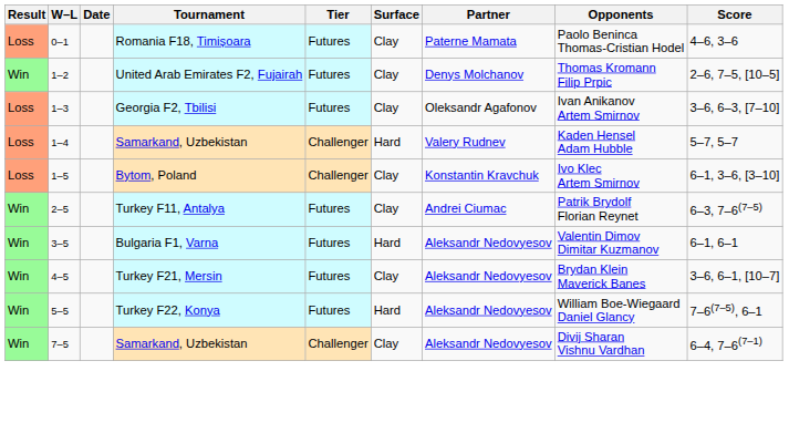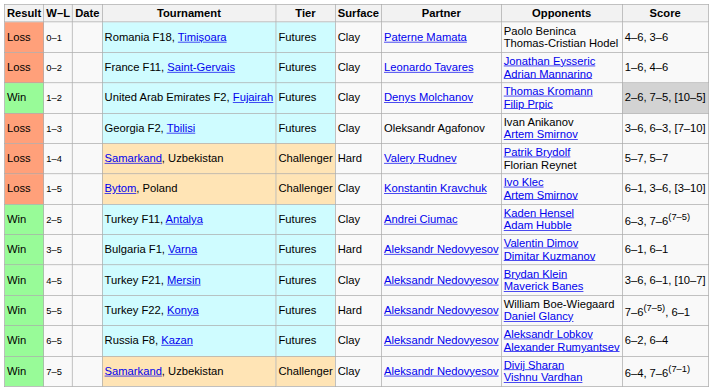 <table class="sortable wikitable">
 <tr>
 <th>Result</th>
 <th class="unsortable">W–L</th>
 <th>Date</th>
 <th>Tournament</th>
 <th>Tier</th>
 <th>Surface</th>
 <th>Partner</th>
 <th>Opponents</th>
 <th class="unsortable">Score</th>
 </tr>
 <tr>
 <td style="background:#ffa07a;">Loss</td>
 <td><small>0–1</small></td>
 <td></td>
 <td style="background:#cffcff;">Romania F18, <a href='#'>Timișoara</a></td>
 <td style="background:#cffcff;">Futures</td>
 <td>Clay</td>
 <td> <a href='#'>Paterne Mamata</a></td>
 <td> Paolo Beninca <br>  Thomas-Cristian Hodel</td>
 <td>4–6, 3–6</td>
 </tr>
 <tr>
+<td style="background:#ffa07a;">Loss</td>
+<td><small>0–2</small></td>
+<td></td>
+<td style="background:#cffcff;">France F11, <a href='#'>Saint-Gervais</a></td>
+<td style="background:#cffcff;">Futures</td>
+<td>Clay</td>
+<td> <a href='#'>Leonardo Tavares</a></td>
+<td> <a href='#'>Jonathan Eysseric</a> <br>  <a href='#'>Adrian Mannarino</a></td>
+<td>1–6, 4–6</td>
+</tr>
+<tr>
 <td style="background:#98fb98;">Win</td>
 <td><small>1–2</small></td>
 <td></td>
 <td style="background:#cffcff;">United Arab Emirates F2, <a href='#'>Fujairah</a></td>
 <td style="background:#cffcff;">Futures</td>
 <td>Clay</td>
 <td> <a href='#'>Denys Molchanov</a></td>
 <td> <a href='#'>Thomas Kromann</a> <br>  <a href='#'>Filip Prpic</a></td>
-<td>2–6, 7–5, [10–5]</td>
+<td style="background: lightgrey;">2–6, 7–5, [10–5]</td>
 </tr>
 <tr>
 <td style="background:#ffa07a;">Loss</td>
 <td><small>1–3</small></td>
 <td></td>
 <td style="background:#cffcff;">Georgia F2, <a href='#'>Tbilisi</a></td>
 <td style="background:#cffcff;">Futures</td>
 <td>Clay</td>
 <td> Oleksandr Agafonov</td>
 <td> Ivan Anikanov <br>  <a href='#'>Artem Smirnov</a></td>
 <td>3–6, 6–3, [7–10]</td>
 </tr>
 <tr>
 <td style="background:#ffa07a;">Loss</td>
 <td><small>1–4</small></td>
 <td></td>
 <td style="background:moccasin;"><a href='#'>Samarkand</a>, Uzbekistan</td>
 <td style="background:moccasin;">Challenger</td>
 <td>Hard</td>
 <td> <a href='#'>Valery Rudnev</a></td>
-<td> <a href='#'>Kaden Hensel</a> <br>  <a href='#'>Adam Hubble</a></td>
+<td> <a href='#'>Patrik Brydolf</a> <br>  Florian Reynet</td>
 <td>5–7, 5–7</td>
 </tr>
 <tr>
 <td style="background:#ffa07a;">Loss</td>
 <td><small>1–5</small></td>
 <td></td>
 <td style="background:moccasin;"><a href='#'>Bytom</a>, Poland</td>
 <td style="background:moccasin;">Challenger</td>
 <td>Clay</td>
 <td> <a href='#'>Konstantin Kravchuk</a></td>
 <td> <a href='#'>Ivo Klec</a> <br>  <a href='#'>Artem Smirnov</a></td>
 <td>6–1, 3–6, [3–10]</td>
 </tr>
 <tr>
 <td style="background:#98fb98;">Win</td>
 <td><small>2–5</small></td>
 <td></td>
 <td style="background:#cffcff;">Turkey F11, <a href='#'>Antalya</a></td>
 <td style="background:#cffcff;">Futures</td>
 <td>Clay</td>
 <td> <a href='#'>Andrei Ciumac</a></td>
-<td> <a href='#'>Patrik Brydolf</a> <br>  Florian Reynet</td>
+<td> <a href='#'>Kaden Hensel</a> <br>  <a href='#'>Adam Hubble</a></td>
 <td>6–3, 7–6<sup>(7–5)</sup></td>
 </tr>
 <tr>
 <td style="background:#98fb98;">Win</td>
 <td><small>3–5</small></td>
 <td></td>
 <td style="background:#cffcff;">Bulgaria F1, <a href='#'>Varna</a></td>
 <td style="background:#cffcff;">Futures</td>
 <td>Hard</td>
 <td> <a href='#'>Aleksandr Nedovyesov</a></td>
 <td> <a href='#'>Valentin Dimov</a> <br>  <a href='#'>Dimitar Kuzmanov</a></td>
 <td>6–1, 6–1</td>
 </tr>
 <tr>
 <td style="background:#98fb98;">Win</td>
 <td><small>4–5</small></td>
 <td></td>
 <td style="background:#cffcff;">Turkey F21, <a href='#'>Mersin</a></td>
 <td style="background:#cffcff;">Futures</td>
 <td>Clay</td>
 <td> <a href='#'>Aleksandr Nedovyesov</a></td>
 <td> <a href='#'>Brydan Klein</a> <br>  <a href='#'>Maverick Banes</a></td>
 <td>3–6, 6–1, [10–7]</td>
 </tr>
 <tr>
 <td style="background:#98fb98;">Win</td>
 <td><small>5–5</small></td>
 <td></td>
 <td style="background:#cffcff;">Turkey F22, <a href='#'>Konya</a></td>
 <td style="background:#cffcff;">Futures</td>
 <td>Hard</td>
 <td> <a href='#'>Aleksandr Nedovyesov</a></td>
 <td> William Boe-Wiegaard <br>  <a href='#'>Daniel Glancy</a></td>
 <td>7–6<sup>(7–5)</sup>, 6–1</td>
 </tr>
 <tr>
 <td style="background:#98fb98;">Win</td>
+<td><small>6–5</small></td>
+<td></td>
+<td style="background:#cffcff;">Russia F8, <a href='#'>Kazan</a></td>
+<td style="background:#cffcff;">Futures</td>
+<td>Clay</td>
+<td> <a href='#'>Aleksandr Nedovyesov</a></td>
+<td> <a href='#'>Aleksandr Lobkov</a> <br>  <a href='#'>Alexander Rumyantsev</a></td>
+<td>6–2, 6–4</td>
+</tr>
+<tr>
+<td style="background:#98fb98;">Win</td>
 <td><small>7–5</small></td>
 <td></td>
 <td style="background:moccasin;"><a href='#'>Samarkand</a>, Uzbekistan</td>
 <td style="background:moccasin;">Challenger</td>
 <td>Clay</td>
 <td> <a href='#'>Aleksandr Nedovyesov</a></td>
 <td> <a href='#'>Divij Sharan</a> <br>  <a href='#'>Vishnu Vardhan</a></td>
 <td>6–4, 7–6<sup>(7–1)</sup></td>
 </tr>
 </table>
